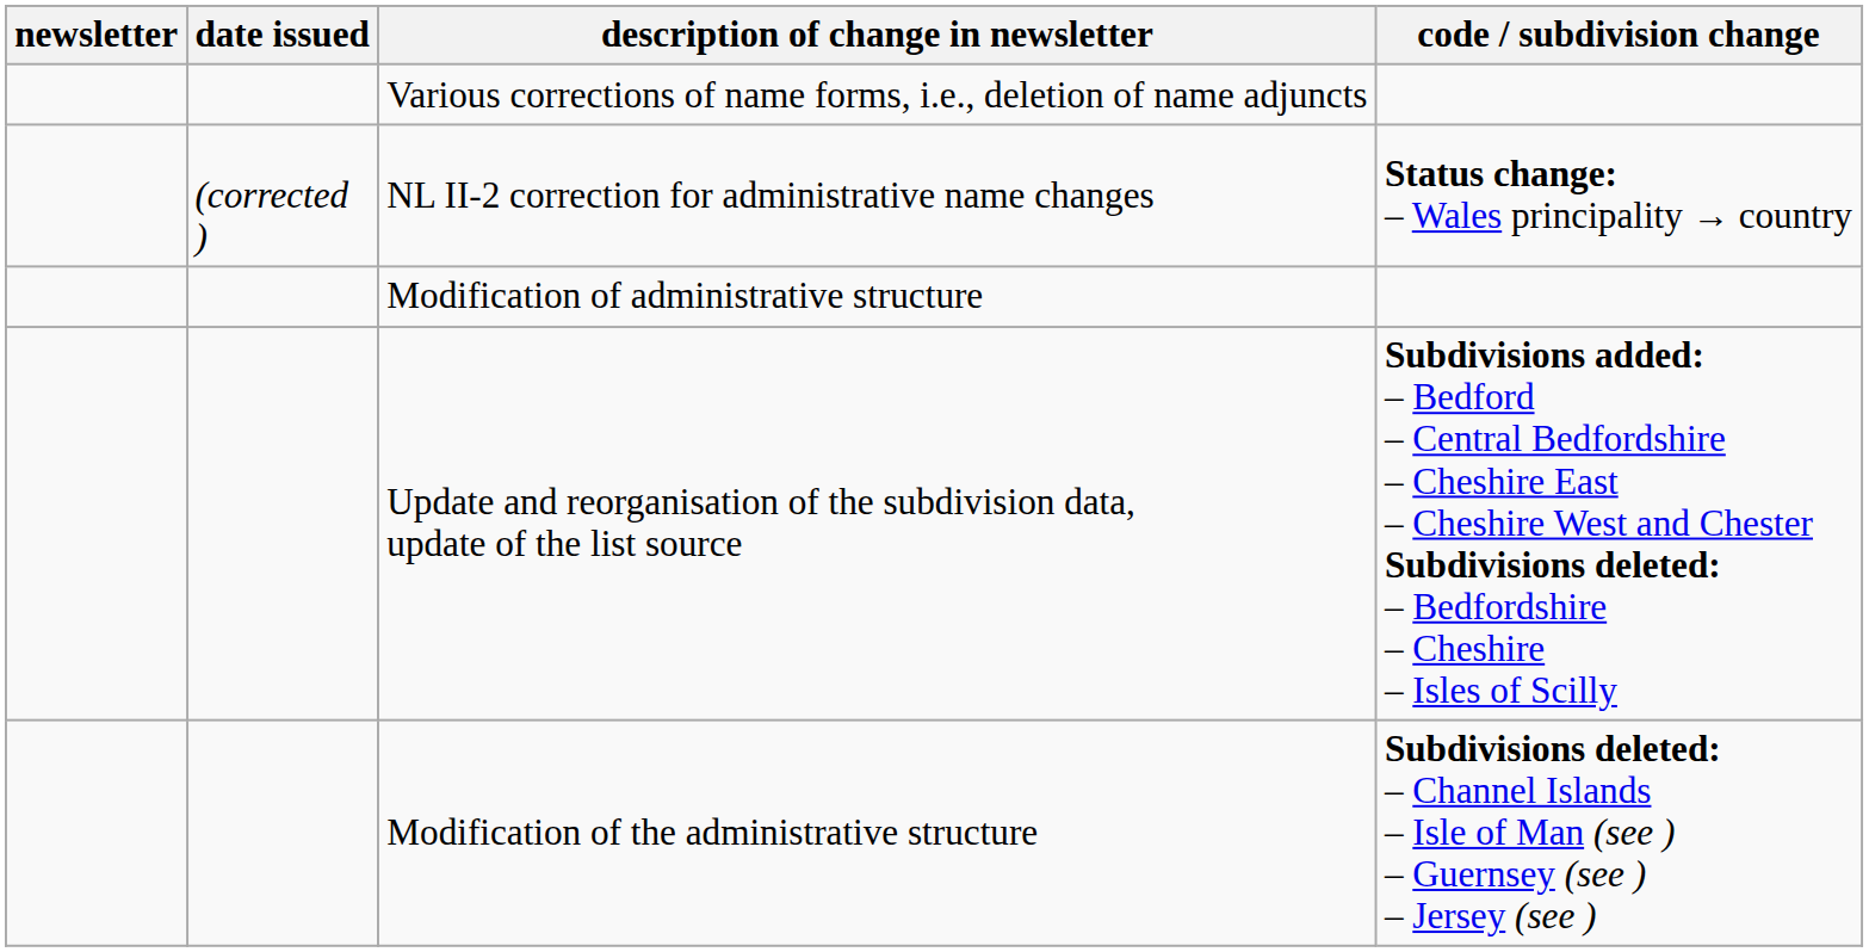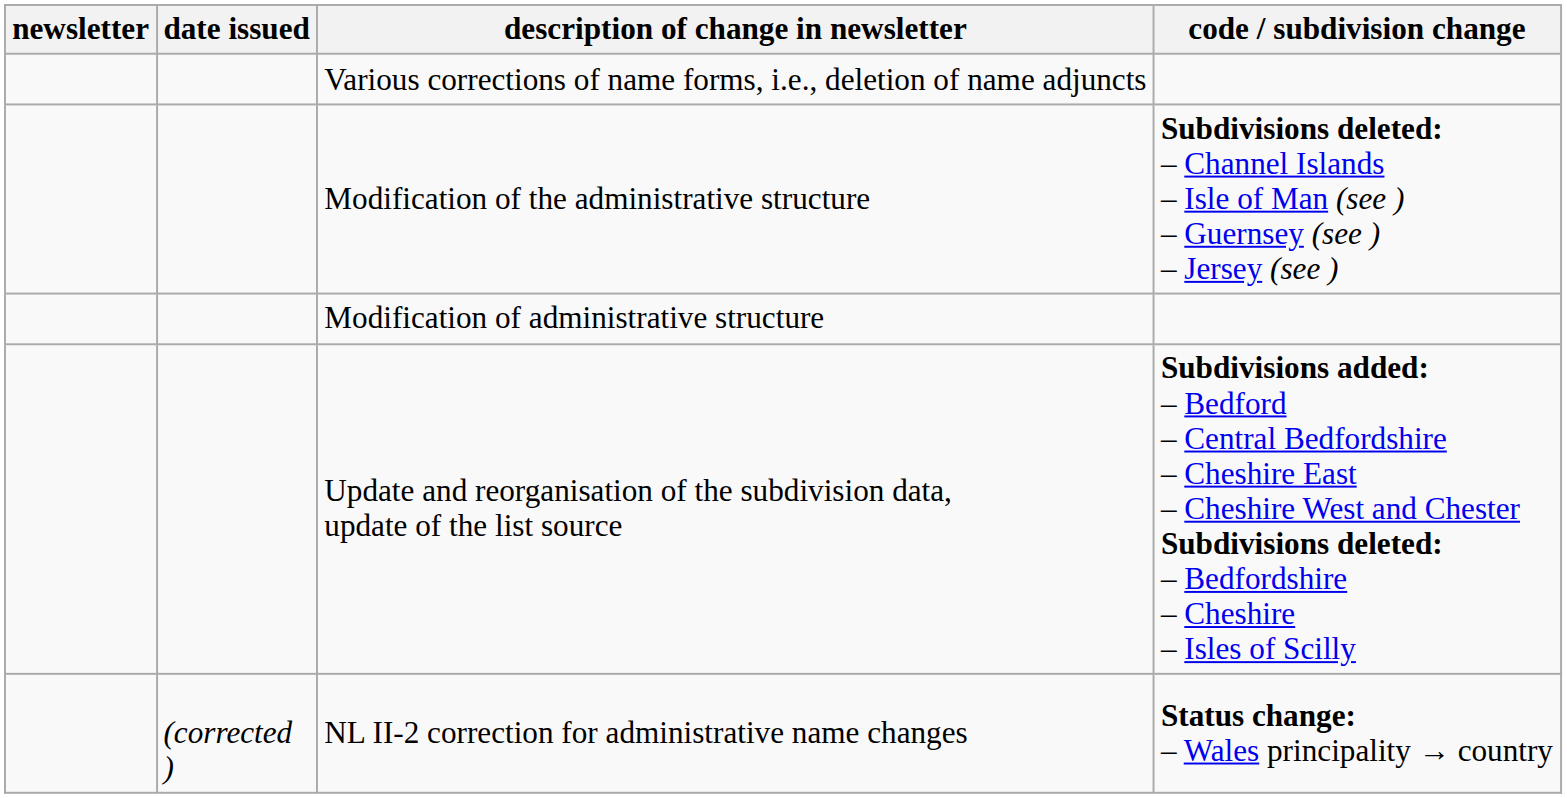 <table class=wikitable>
 <tr>
 <th>newsletter</th>
 <th>date issued</th>
 <th>description of change in newsletter</th>
 <th>code / subdivision change</th>
 </tr>
 <tr>
 <td id=I-2></td>
 <td></td>
 <td>Various corrections of name forms, i.e., deletion of name adjuncts</td>
 <td></td>
 </tr>
 <tr>
-<td id=II-3></td>
-<td><br><em>(corrected<br>)</em></td>
-<td>NL II-2 correction for administrative name changes</td>
-<td><strong>Status change:</strong><br> – <a href='#'>Wales</a> principality <strong>→</strong> country</td>
+<td id=I-8></td>
+<td></td>
+<td>Modification of the administrative structure</td>
+<td style=white-space:nowrap><strong>Subdivisions deleted:</strong><br> – <a href='#'>Channel Islands</a><br> – <a href='#'>Isle of Man</a> <em>(see )</em><br> – <a href='#'>Guernsey</a> <em>(see )</em><br> – <a href='#'>Jersey</a> <em>(see )</em></td>
 </tr>
 <tr>
 <td id=I-9></td>
 <td></td>
 <td>Modification of administrative structure</td>
 <td></td>
 </tr>
 <tr>
 <td id=II-2></td>
 <td></td>
 <td>Update and reorganisation of the subdivision data,<br>update of the list source</td>
 <td style=white-space:nowrap><strong>Subdivisions added:</strong><br> – <a href='#'>Bedford</a><br> – <a href='#'>Central Bedfordshire</a><br> – <a href='#'>Cheshire East</a><br> – <a href='#'>Cheshire West and Chester</a><br><strong>Subdivisions deleted:</strong><br> – <a href='#'>Bedfordshire</a><br> – <a href='#'>Cheshire</a><br> – <a href='#'>Isles of Scilly</a></td>
 </tr>
 <tr>
-<td id=I-8></td>
-<td></td>
-<td>Modification of the administrative structure</td>
-<td style=white-space:nowrap><strong>Subdivisions deleted:</strong><br> – <a href='#'>Channel Islands</a><br> – <a href='#'>Isle of Man</a> <em>(see )</em><br> – <a href='#'>Guernsey</a> <em>(see )</em><br> – <a href='#'>Jersey</a> <em>(see )</em></td>
+<td id=II-3></td>
+<td><br><em>(corrected<br>)</em></td>
+<td>NL II-2 correction for administrative name changes</td>
+<td><strong>Status change:</strong><br> – <a href='#'>Wales</a> principality <strong>→</strong> country</td>
 </tr>
 </table>
